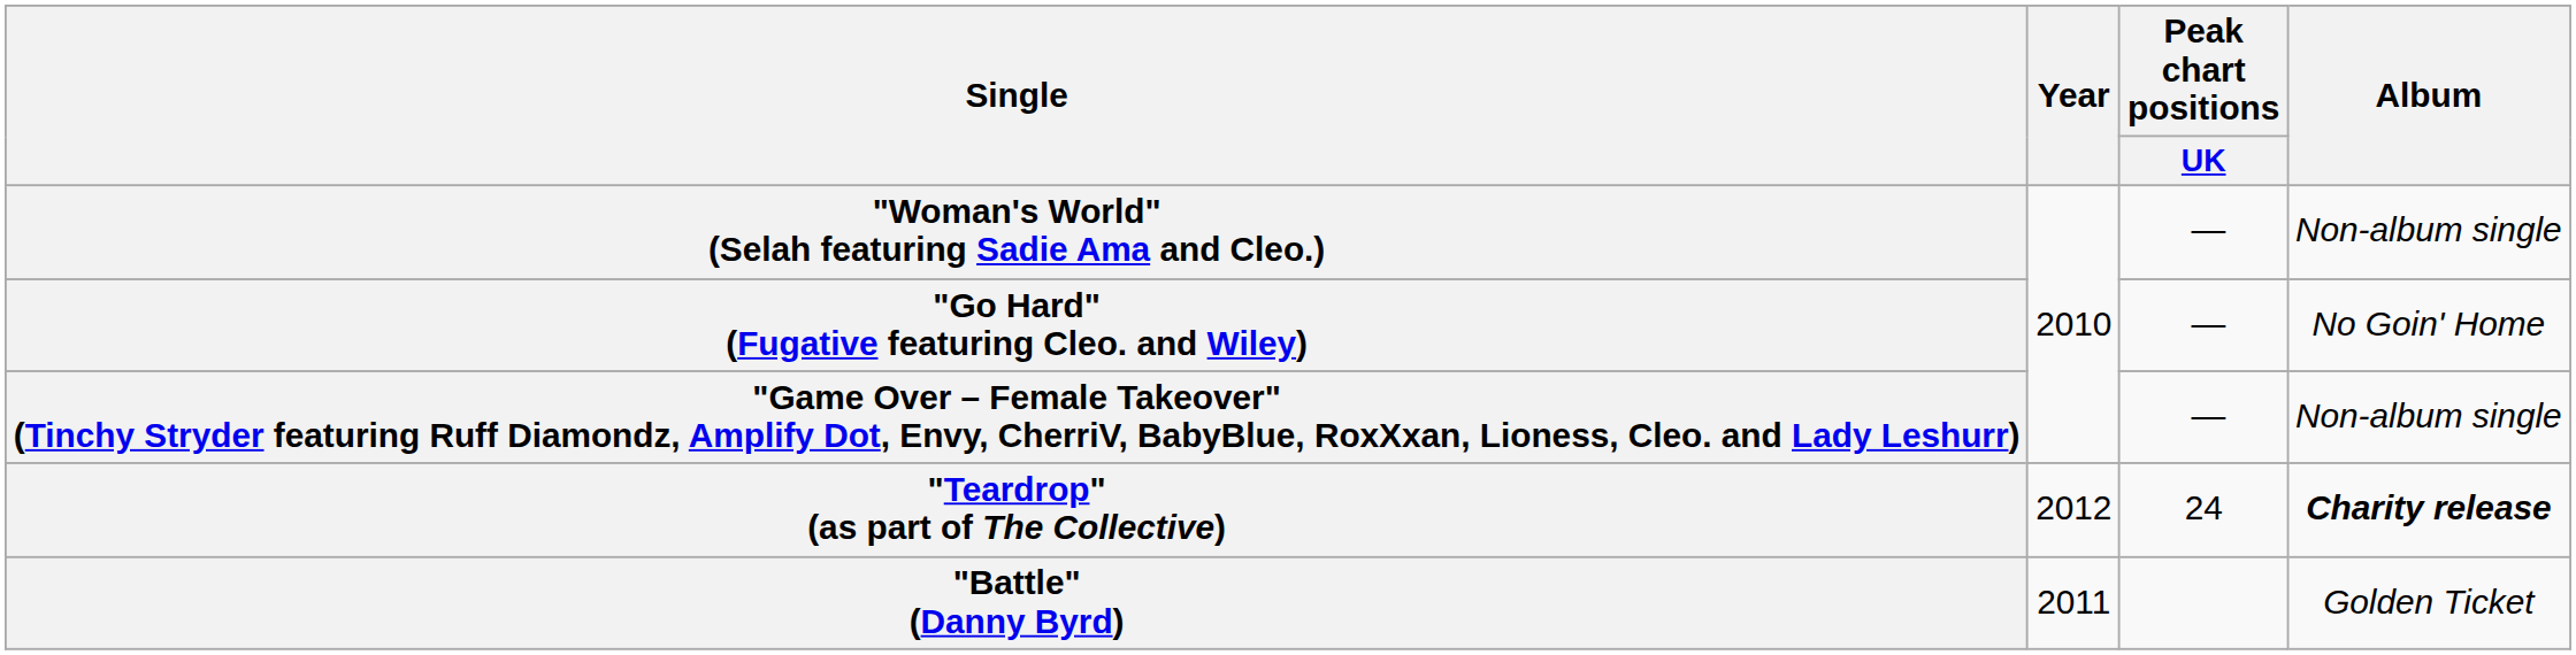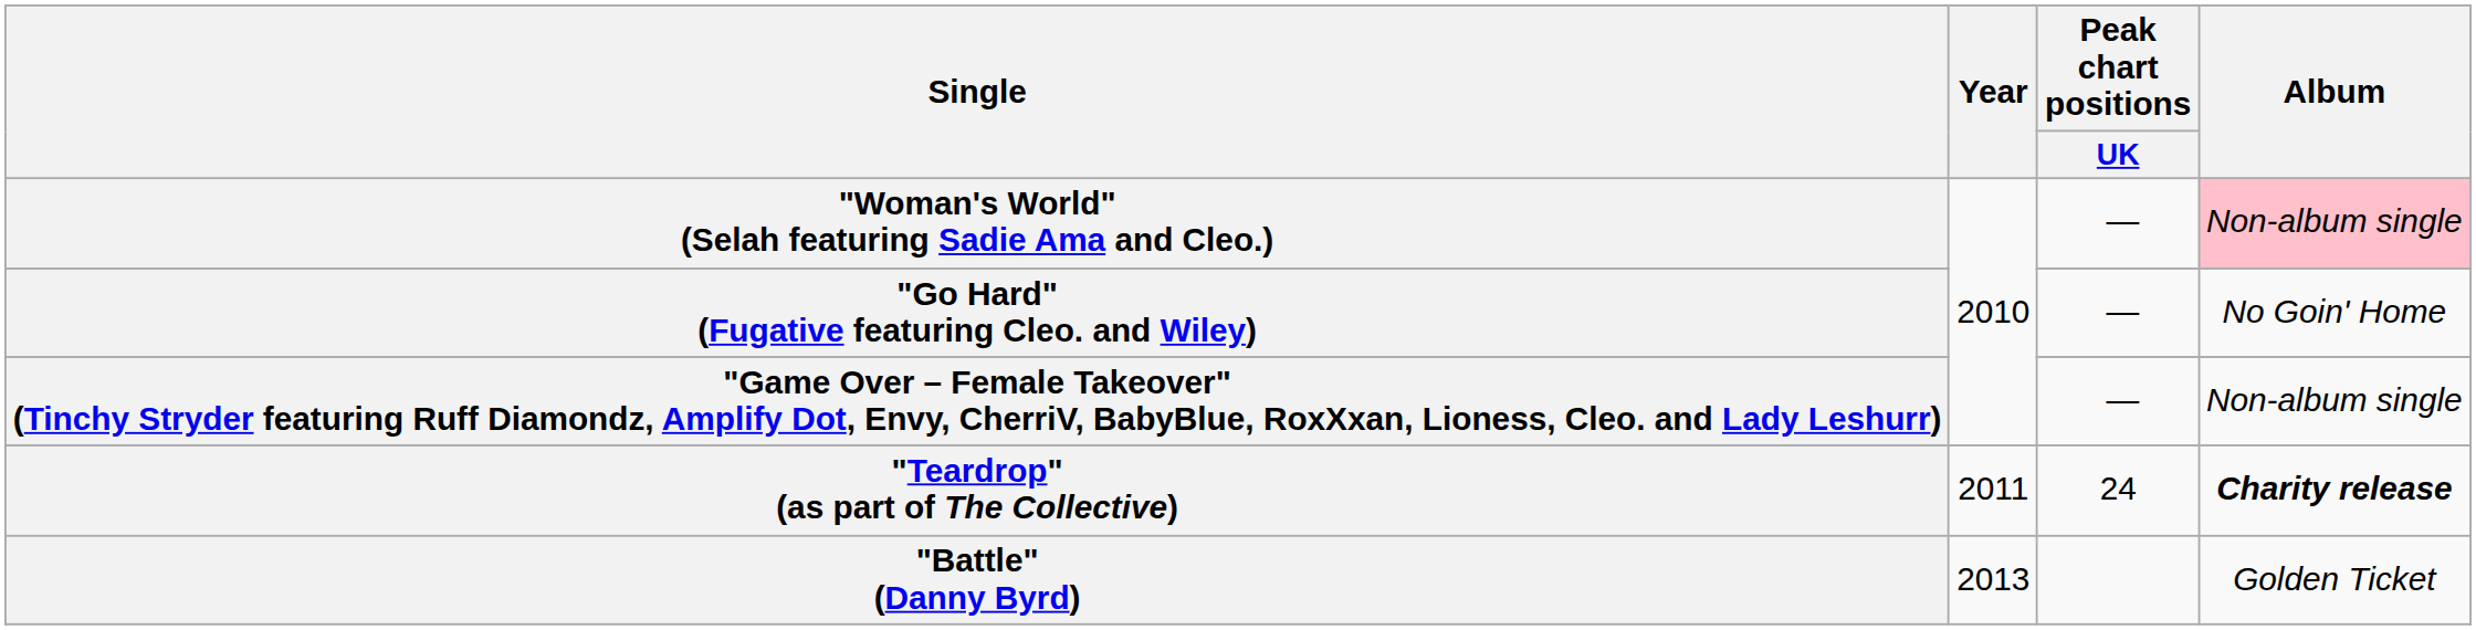 <table class="wikitable plainrowheaders" style="text-align:center;">
 <tr>
 <th scope="col" rowspan="2">Single</th>
 <th scope="col" rowspan="2">Year</th>
 <th scope="col">Peak chart positions</th>
 <th scope="col" rowspan="2">Album</th>
 </tr>
 <tr>
 <th scope="col" style="width:3em;font-size:90%;"><a href='#'>UK</a></th>
 </tr>
 <tr>
 <th scope="row">"Woman's World"<br><span>(Selah featuring <a href='#'>Sadie Ama</a> and Cleo.)</span></th>
 <td rowspan="3">2010</td>
 <td> —</td>
-<td><em>Non-album single</em></td>
+<td style="background: pink;"><em>Non-album single</em></td>
 </tr>
 <tr>
 <th scope="row">"Go Hard"<br><span>(<a href='#'>Fugative</a> featuring Cleo. and <a href='#'>Wiley</a>)</span></th>
 <td> —</td>
 <td><em>No Goin' Home</em></td>
 </tr>
 <tr>
 <th scope="row">"Game Over – Female Takeover"<br><span>(<a href='#'>Tinchy Stryder</a> featuring Ruff Diamondz, <a href='#'>Amplify Dot</a>, Envy, CherriV, BabyBlue, RoxXxan, Lioness, Cleo. and <a href='#'>Lady Leshurr</a>)</span></th>
 <td> —</td>
 <td><em>Non-album single</em></td>
 </tr>
 <tr>
 <th scope="row">"<a href='#'>Teardrop</a>"<br><span>(as part of <em>The Collective</em>)</span></th>
-<td>2012</td>
+<td>2011</td>
 <td>24</td>
 <td><strong><em>Charity release</em></strong></td>
 </tr>
 <tr>
 <th scope="row">"Battle"<br><span>(<a href='#'>Danny Byrd</a>)</span></th>
-<td>2011</td>
+<td>2013</td>
 <td></td>
 <td><em>Golden Ticket</em></td>
 </tr>
 </table>
